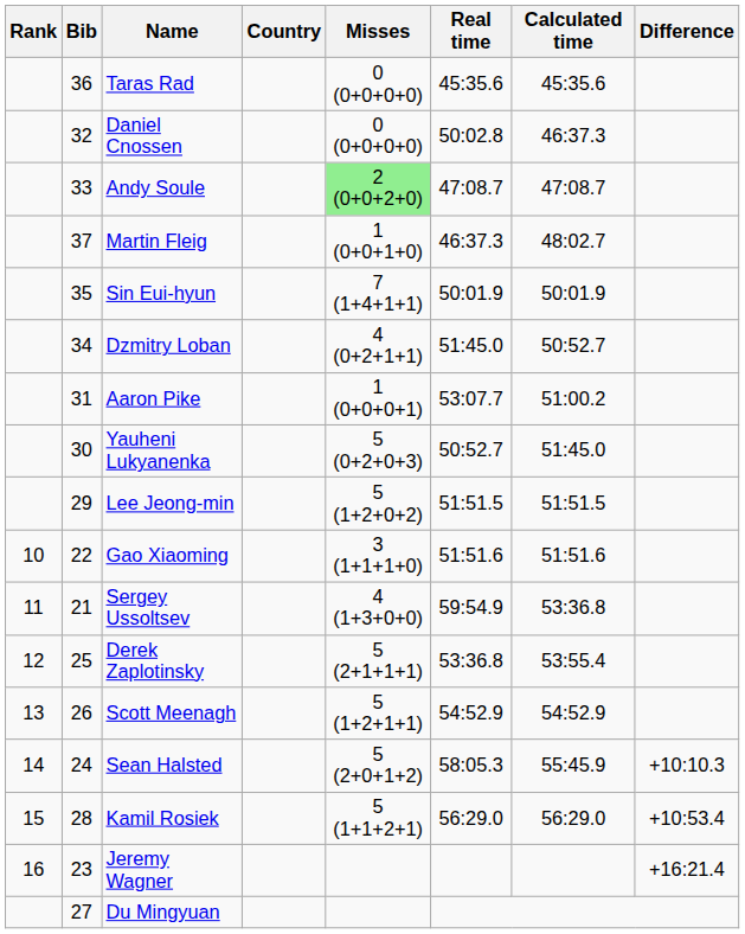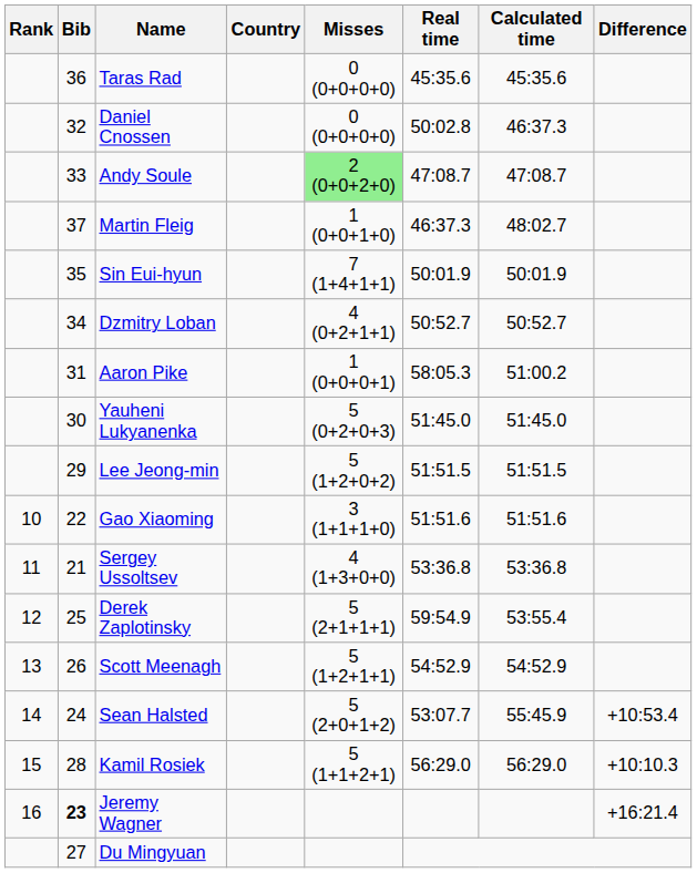 <table class="wikitable sortable" style="text-align:center">
 <tr>
 <th>Rank</th>
 <th>Bib</th>
 <th>Name</th>
 <th>Country</th>
 <th>Misses</th>
 <th>Real time</th>
 <th>Calculated time</th>
 <th>Difference</th>
 </tr>
 <tr>
 <td></td>
 <td>36</td>
 <td align="left"><a href='#'>Taras Rad</a></td>
 <td align="left"></td>
 <td>0 (0+0+0+0)</td>
 <td>45:35.6</td>
 <td>45:35.6</td>
 <td></td>
 </tr>
 <tr>
 <td></td>
 <td>32</td>
 <td align="left"><a href='#'>Daniel Cnossen</a></td>
 <td align="left"></td>
 <td>0 (0+0+0+0)</td>
 <td>50:02.8</td>
 <td>46:37.3</td>
 <td></td>
 </tr>
 <tr>
 <td></td>
 <td>33</td>
 <td align="left"><a href='#'>Andy Soule</a></td>
 <td align="left"></td>
 <td style="background: lightgreen;">2 (0+0+2+0)</td>
 <td>47:08.7</td>
 <td>47:08.7</td>
 <td></td>
 </tr>
 <tr>
 <td></td>
 <td>37</td>
 <td align="left"><a href='#'>Martin Fleig</a></td>
 <td align="left"></td>
 <td>1 (0+0+1+0)</td>
 <td>46:37.3</td>
 <td>48:02.7</td>
 <td></td>
 </tr>
 <tr>
 <td></td>
 <td>35</td>
 <td align="left"><a href='#'>Sin Eui-hyun</a></td>
 <td align="left"></td>
 <td>7 (1+4+1+1)</td>
 <td>50:01.9</td>
 <td>50:01.9</td>
 <td></td>
 </tr>
 <tr>
 <td></td>
 <td>34</td>
 <td align="left"><a href='#'>Dzmitry Loban</a></td>
 <td align="left"></td>
 <td>4 (0+2+1+1)</td>
-<td>51:45.0</td>
+<td>50:52.7</td>
 <td>50:52.7</td>
 <td></td>
 </tr>
 <tr>
 <td></td>
 <td>31</td>
 <td align="left"><a href='#'>Aaron Pike</a></td>
 <td align="left"></td>
 <td>1 (0+0+0+1)</td>
-<td>53:07.7</td>
+<td>58:05.3</td>
 <td>51:00.2</td>
 <td></td>
 </tr>
 <tr>
 <td></td>
 <td>30</td>
 <td align="left"><a href='#'>Yauheni Lukyanenka</a></td>
 <td align="left"></td>
 <td>5 (0+2+0+3)</td>
-<td>50:52.7</td>
+<td>51:45.0</td>
 <td>51:45.0</td>
 <td></td>
 </tr>
 <tr>
 <td></td>
 <td>29</td>
 <td align="left"><a href='#'>Lee Jeong-min</a></td>
 <td align="left"></td>
 <td>5 (1+2+0+2)</td>
 <td>51:51.5</td>
 <td>51:51.5</td>
 <td></td>
 </tr>
 <tr>
 <td>10</td>
 <td>22</td>
 <td align="left"><a href='#'>Gao Xiaoming</a></td>
 <td align="left"></td>
 <td>3 (1+1+1+0)</td>
 <td>51:51.6</td>
 <td>51:51.6</td>
 <td></td>
 </tr>
 <tr>
 <td>11</td>
 <td>21</td>
 <td align="left"><a href='#'>Sergey Ussoltsev</a></td>
 <td align="left"></td>
 <td>4 (1+3+0+0)</td>
-<td>59:54.9</td>
+<td>53:36.8</td>
 <td>53:36.8</td>
 <td></td>
 </tr>
 <tr>
 <td>12</td>
 <td>25</td>
 <td align="left"><a href='#'>Derek Zaplotinsky</a></td>
 <td align="left"></td>
 <td>5 (2+1+1+1)</td>
-<td>53:36.8</td>
+<td>59:54.9</td>
 <td>53:55.4</td>
 <td></td>
 </tr>
 <tr>
 <td>13</td>
 <td>26</td>
 <td align="left"><a href='#'>Scott Meenagh</a></td>
 <td align="left"></td>
 <td>5 (1+2+1+1)</td>
 <td>54:52.9</td>
 <td>54:52.9</td>
 <td></td>
 </tr>
 <tr>
 <td>14</td>
 <td>24</td>
 <td align="left"><a href='#'>Sean Halsted</a></td>
 <td align="left"></td>
 <td>5 (2+0+1+2)</td>
-<td>58:05.3</td>
+<td>53:07.7</td>
 <td>55:45.9</td>
-<td>+10:10.3</td>
+<td>+10:53.4</td>
 </tr>
 <tr>
 <td>15</td>
 <td>28</td>
 <td align="left"><a href='#'>Kamil Rosiek</a></td>
 <td align="left"></td>
 <td>5 (1+1+2+1)</td>
 <td>56:29.0</td>
 <td>56:29.0</td>
-<td>+10:53.4</td>
+<td>+10:10.3</td>
 </tr>
 <tr>
 <td>16</td>
-<td>23</td>
+<td><strong>23</strong></td>
 <td align="left"><a href='#'>Jeremy Wagner</a></td>
 <td align="left"></td>
 <td></td>
 <td></td>
 <td></td>
 <td>+16:21.4</td>
 </tr>
 <tr>
 <td></td>
 <td>27</td>
 <td align="left"><a href='#'>Du Mingyuan</a></td>
 <td align="left"></td>
 <td></td>
 <td colspan="3"></td>
 </tr>
 </table>
